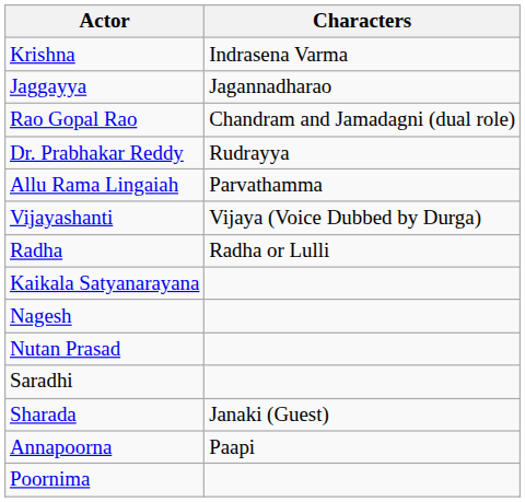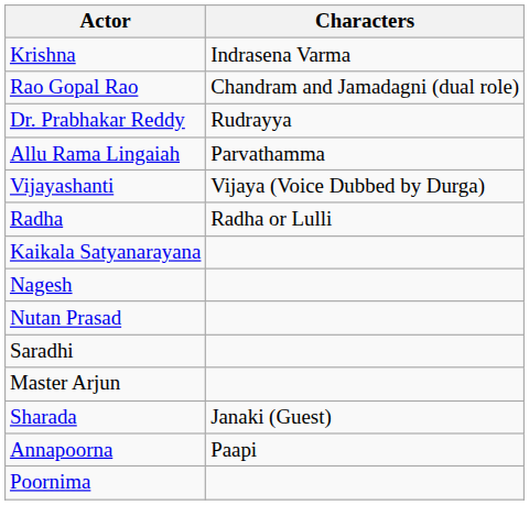 <table class="wikitable">
 <tr>
 <th>Actor</th>
 <th>Characters</th>
 </tr>
 <tr>
 <td><a href='#'>Krishna</a></td>
 <td>Indrasena Varma</td>
-</tr>
-<tr>
-<td><a href='#'>Jaggayya</a></td>
-<td>Jagannadharao</td>
 </tr>
 <tr>
 <td><a href='#'>Rao Gopal Rao</a></td>
 <td>Chandram and Jamadagni (dual role)</td>
 </tr>
 <tr>
 <td><a href='#'>Dr. Prabhakar Reddy</a></td>
 <td>Rudrayya</td>
 </tr>
 <tr>
 <td><a href='#'>Allu Rama Lingaiah</a></td>
 <td>Parvathamma</td>
 </tr>
 <tr>
 <td><a href='#'>Vijayashanti</a></td>
 <td>Vijaya (Voice Dubbed by Durga)</td>
 </tr>
 <tr>
 <td><a href='#'>Radha</a></td>
 <td>Radha or Lulli</td>
 </tr>
 <tr>
 <td><a href='#'>Kaikala Satyanarayana</a></td>
 <td></td>
 </tr>
 <tr>
 <td><a href='#'>Nagesh</a></td>
 <td></td>
 </tr>
 <tr>
 <td><a href='#'>Nutan Prasad</a></td>
 <td></td>
 </tr>
 <tr>
 <td>Saradhi</td>
 <td></td>
 </tr>
 <tr>
+<td>Master Arjun</td>
+<td></td>
+</tr>
+<tr>
 <td><a href='#'>Sharada</a></td>
 <td>Janaki (Guest)</td>
 </tr>
 <tr>
 <td><a href='#'>Annapoorna</a></td>
 <td>Paapi</td>
 </tr>
 <tr>
 <td><a href='#'>Poornima</a></td>
 <td></td>
 </tr>
 </table>
